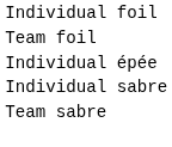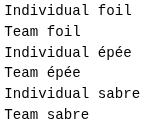 <table>
 <tr>
 <td>Individual foil</td>
 <td></td>
 <td></td>
 <td></td>
 </tr>
 <tr>
 <td>Team foil</td>
 <td></td>
 <td></td>
 <td></td>
 </tr>
 <tr>
 <td>Individual épée</td>
 <td></td>
 <td></td>
 <td></td>
 </tr>
 <tr>
+<td>Team épée</td>
+<td></td>
+<td></td>
+<td></td>
+</tr>
+<tr>
 <td>Individual sabre</td>
 <td></td>
 <td></td>
 <td></td>
 </tr>
 <tr>
 <td>Team sabre</td>
 <td></td>
 <td></td>
 <td></td>
 </tr>
 </table>
